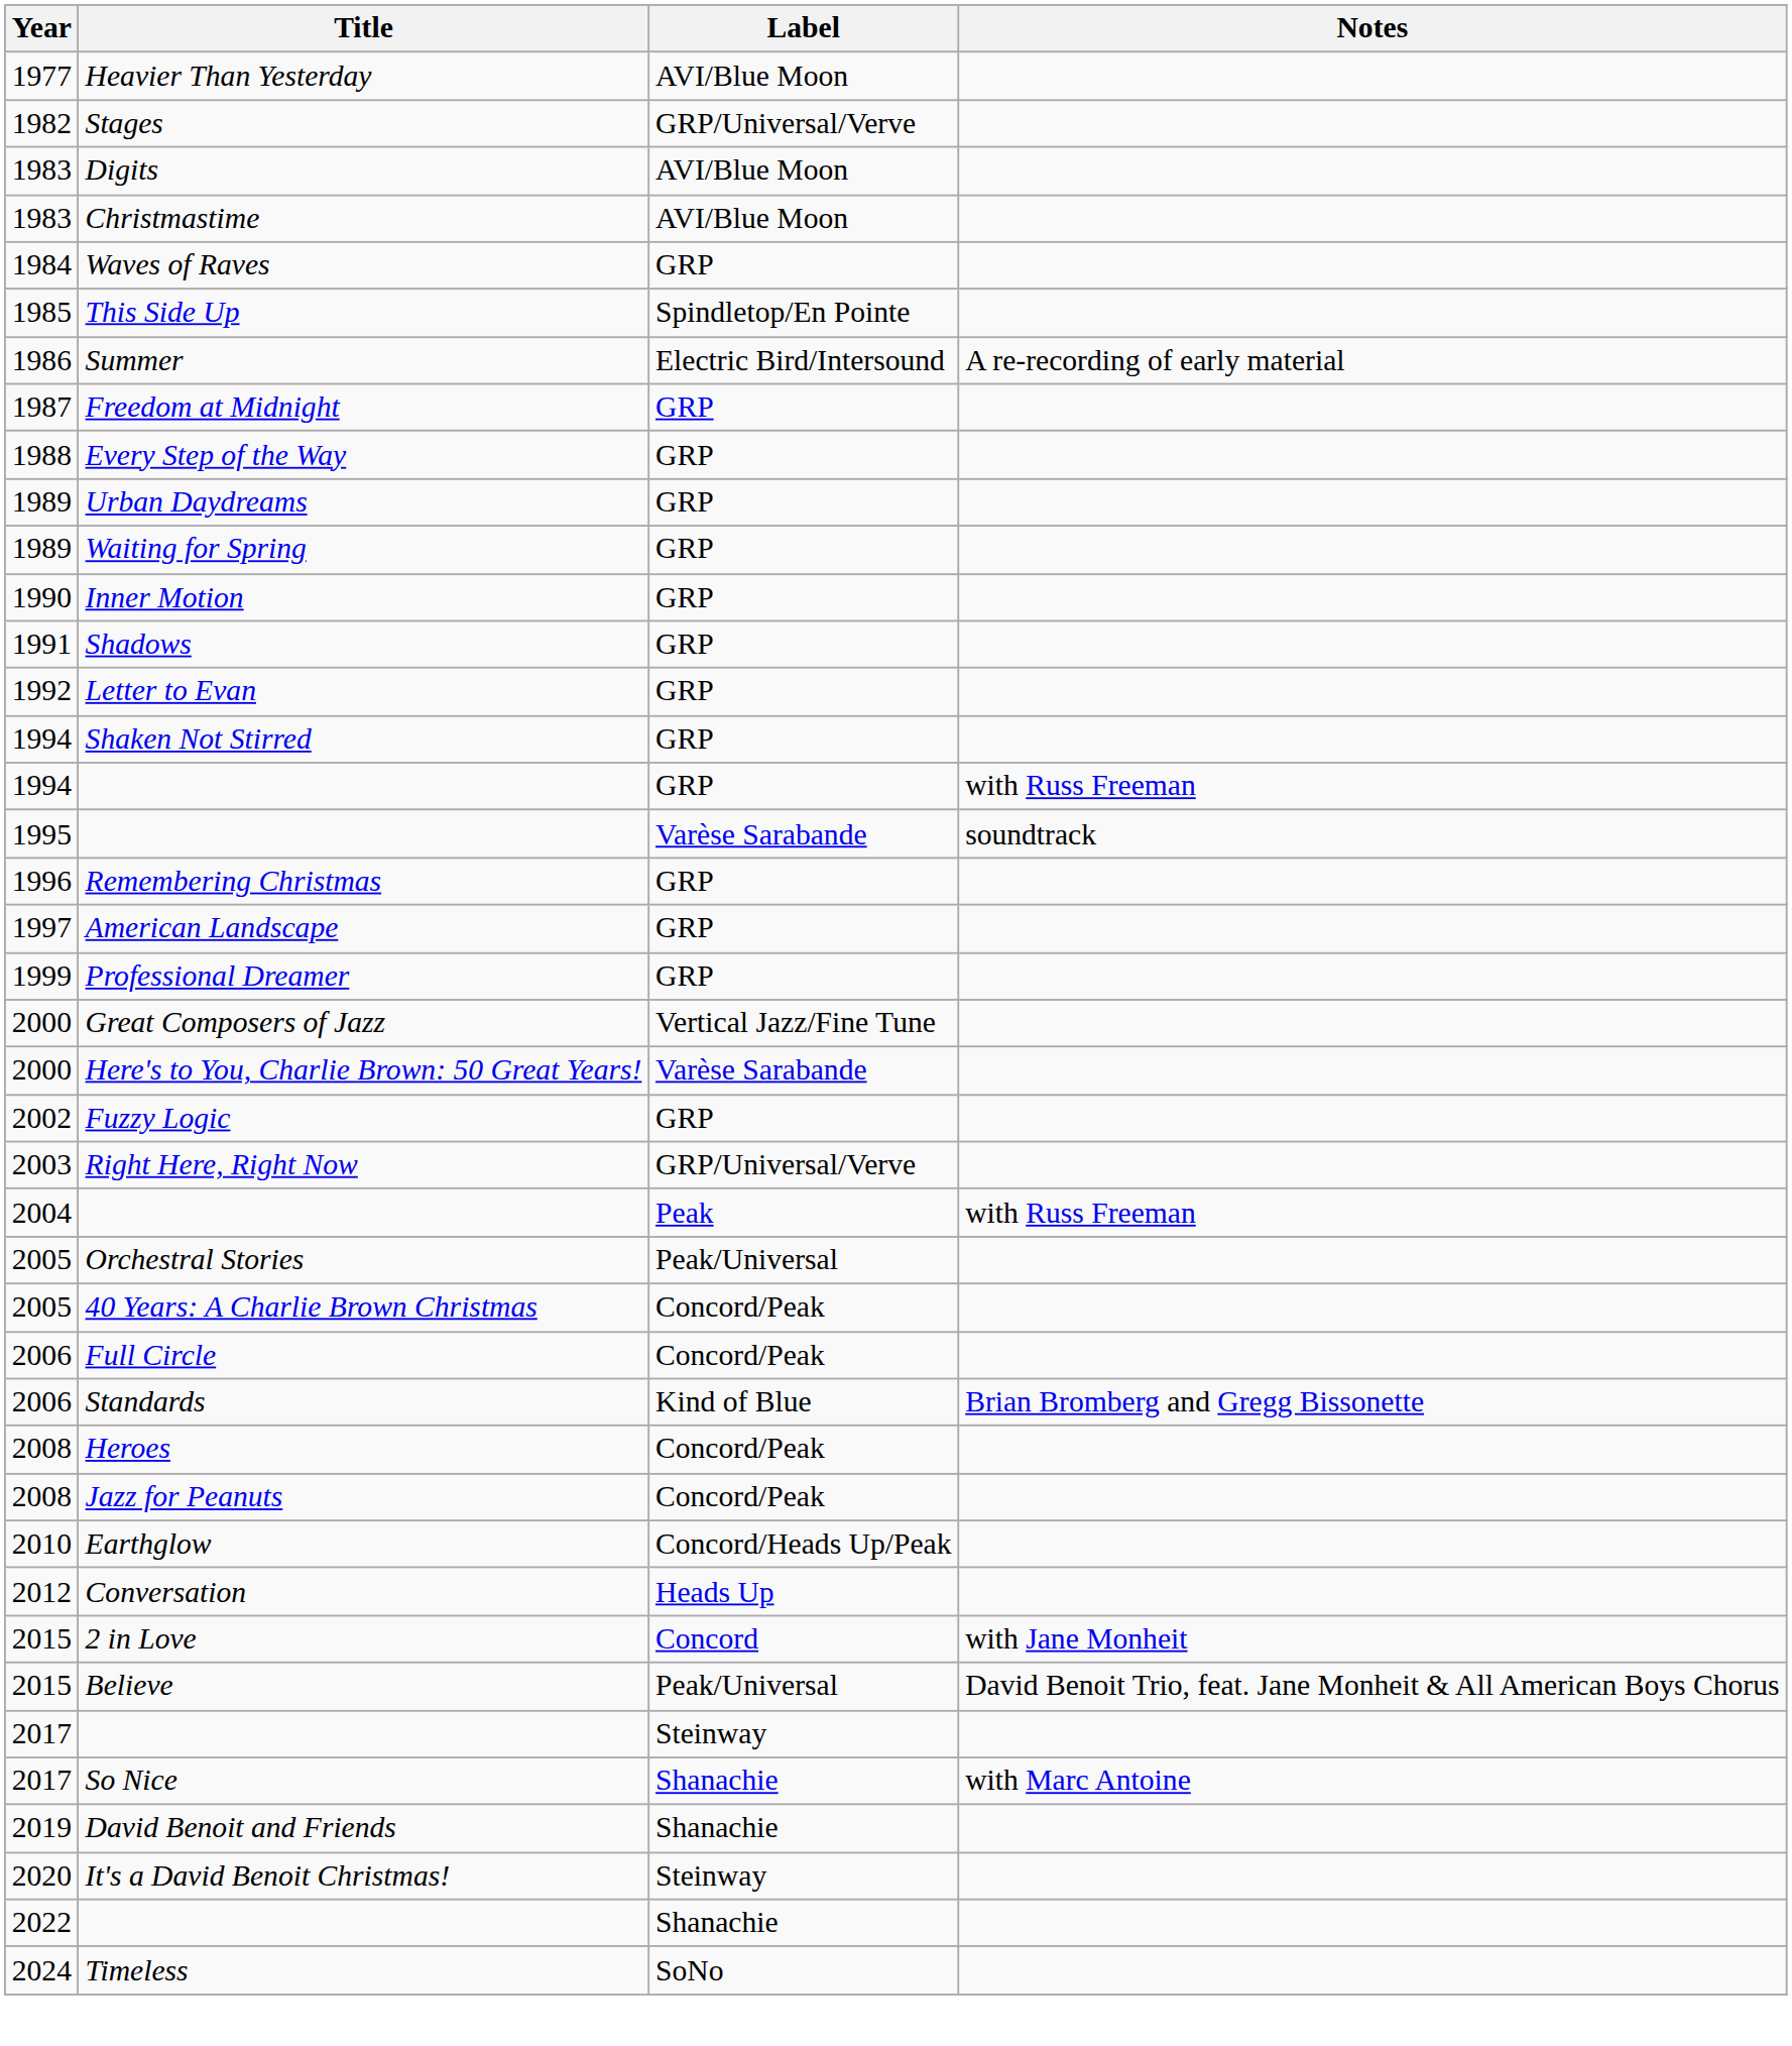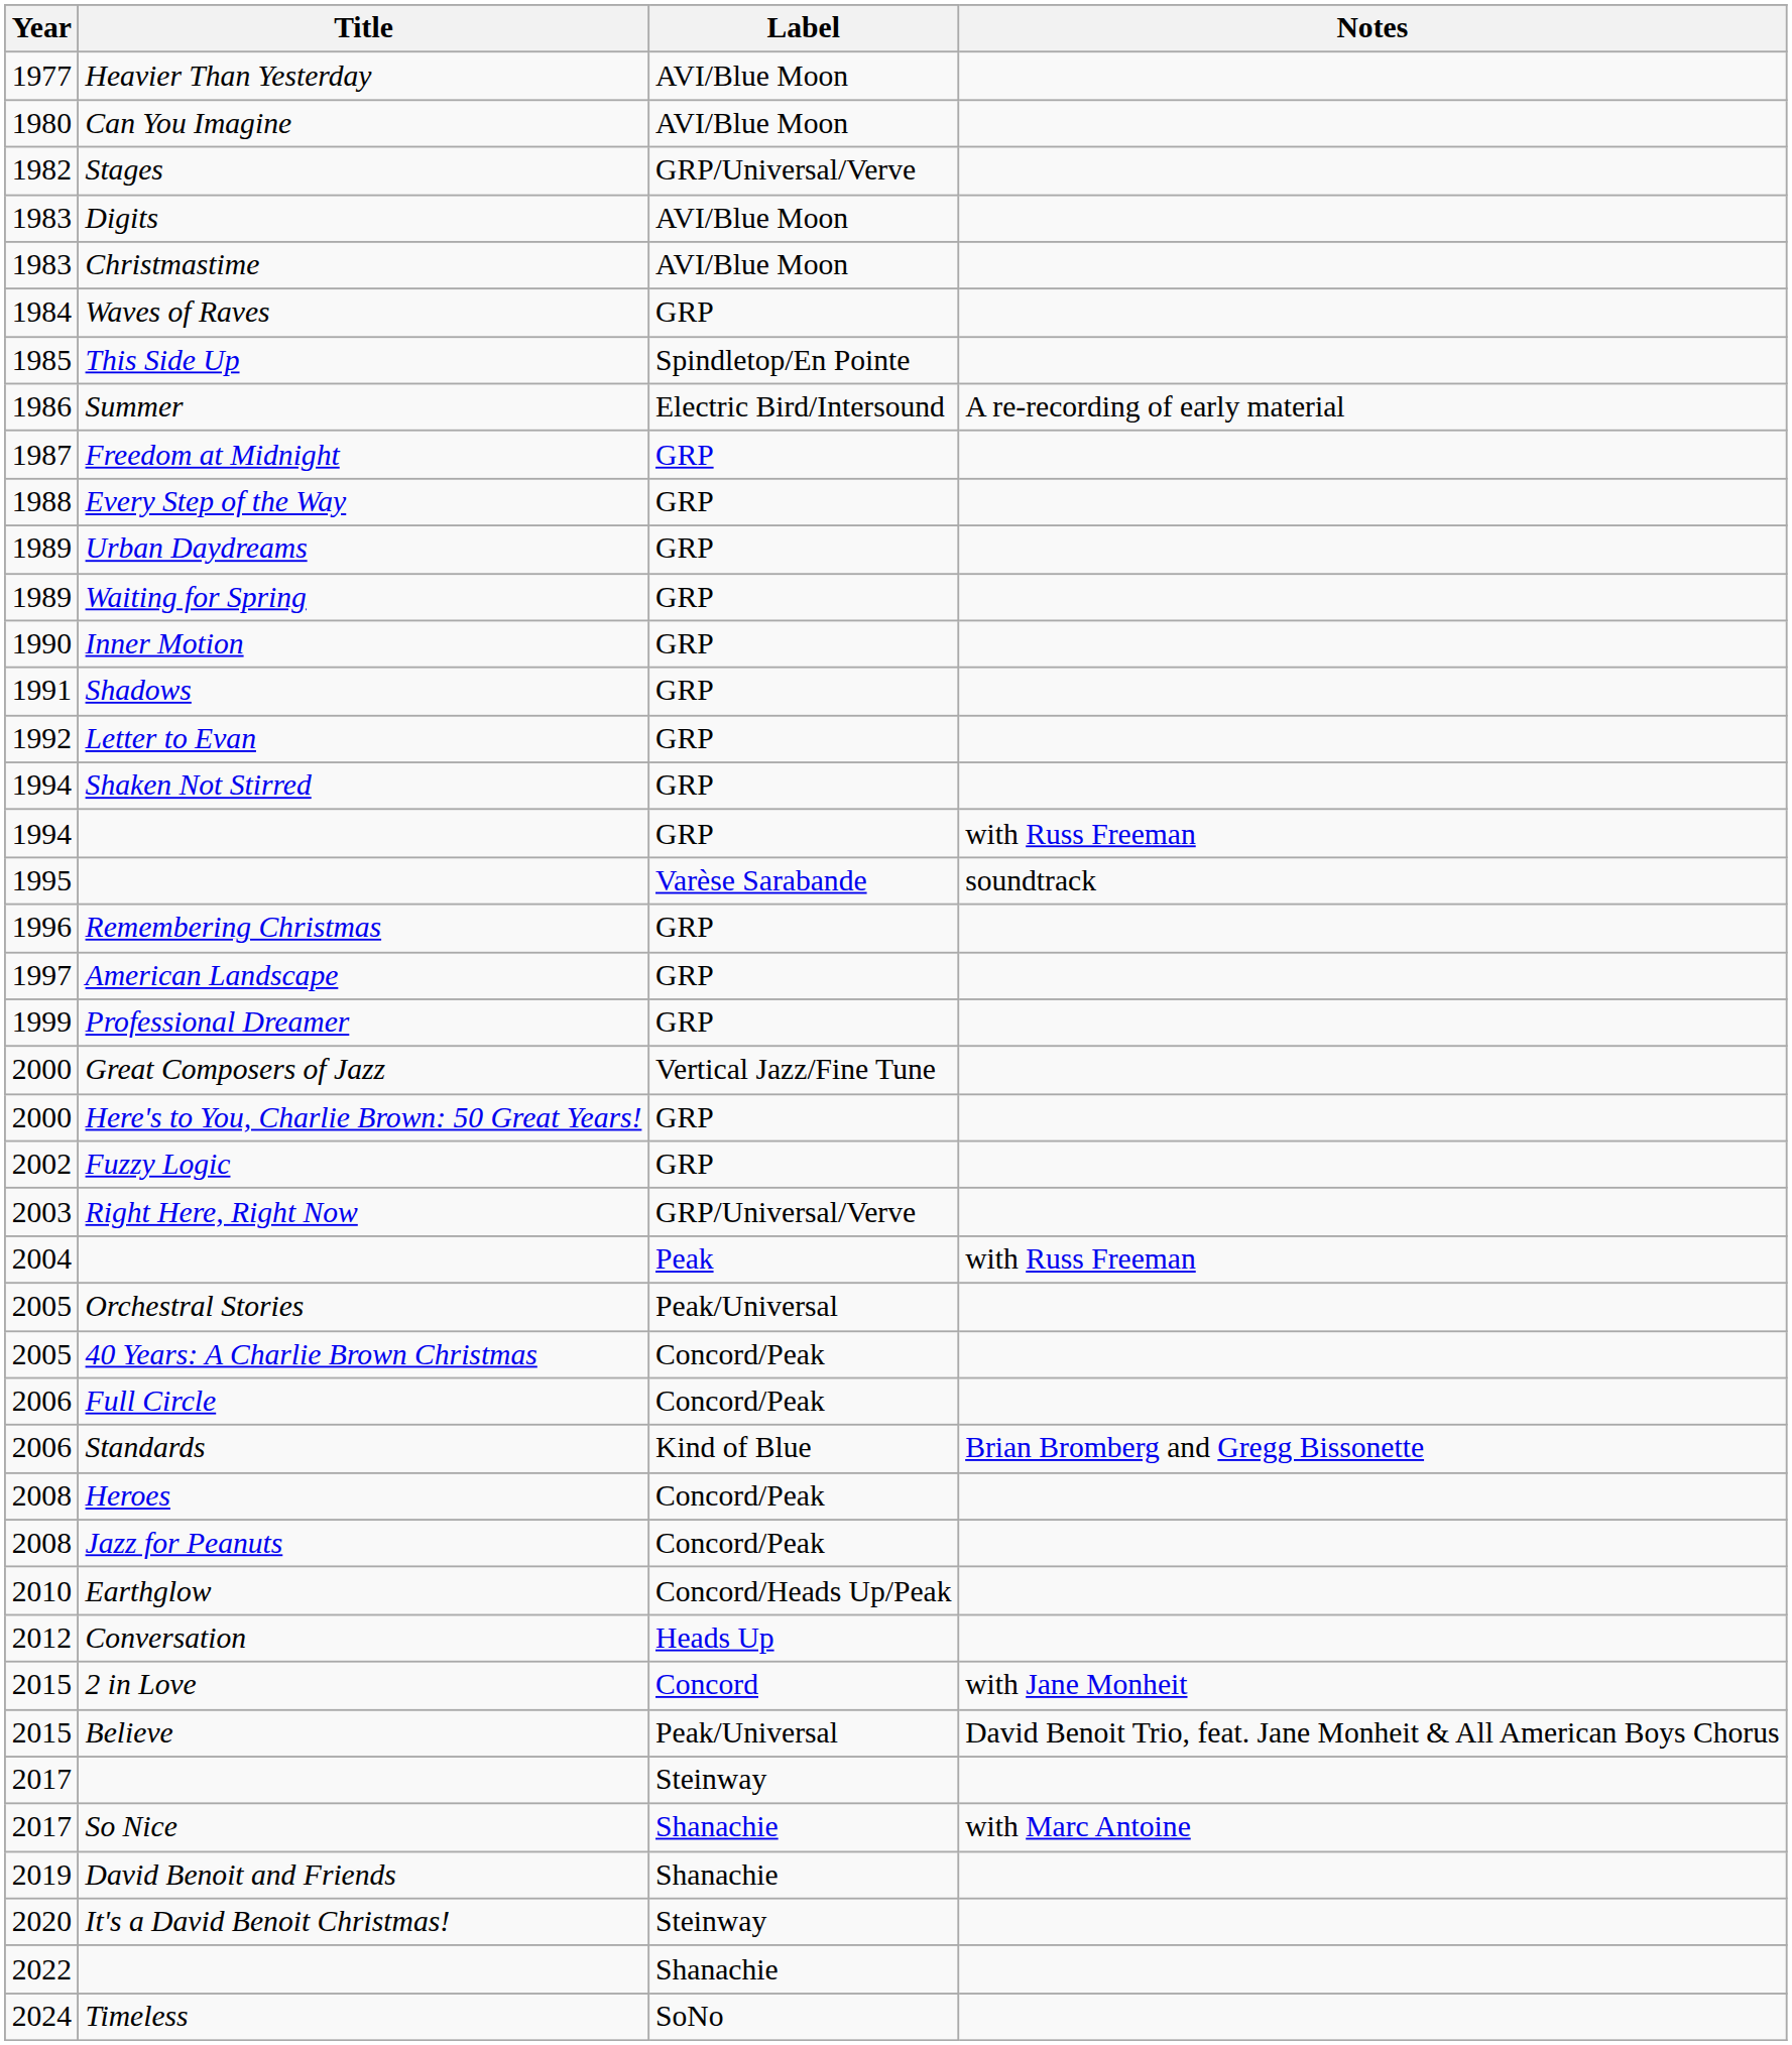 <table class="wikitable sortable">
 <tr>
 <th>Year</th>
 <th>Title</th>
 <th>Label</th>
 <th>Notes</th>
 </tr>
 <tr>
 <td>1977</td>
 <td><em>Heavier Than Yesterday</em></td>
+<td>AVI/Blue Moon</td>
+<td></td>
+</tr>
+<tr>
+<td>1980</td>
+<td><em>Can You Imagine</em></td>
 <td>AVI/Blue Moon</td>
 <td></td>
 </tr>
 <tr>
 <td>1982</td>
 <td><em>Stages</em></td>
 <td>GRP/Universal/Verve</td>
 <td></td>
 </tr>
 <tr>
 <td>1983</td>
 <td><em>Digits</em></td>
 <td>AVI/Blue Moon</td>
 <td></td>
 </tr>
 <tr>
 <td>1983</td>
 <td><em>Christmastime</em></td>
 <td>AVI/Blue Moon</td>
 <td></td>
 </tr>
 <tr>
 <td>1984</td>
 <td><em>Waves of Raves</em></td>
 <td>GRP</td>
 <td></td>
 </tr>
 <tr>
 <td>1985</td>
 <td><em><a href='#'>This Side Up</a></em></td>
 <td>Spindletop/En Pointe</td>
 <td></td>
 </tr>
 <tr>
 <td>1986</td>
 <td><em>Summer</em></td>
 <td>Electric Bird/Intersound</td>
 <td>A re-recording of early material</td>
 </tr>
 <tr>
 <td>1987</td>
 <td><em><a href='#'>Freedom at Midnight</a></em></td>
 <td><a href='#'>GRP</a></td>
 <td></td>
 </tr>
 <tr>
 <td>1988</td>
 <td><em><a href='#'>Every Step of the Way</a></em></td>
 <td>GRP</td>
 <td></td>
 </tr>
 <tr>
 <td>1989</td>
 <td><em><a href='#'>Urban Daydreams</a></em></td>
 <td>GRP</td>
 <td></td>
 </tr>
 <tr>
 <td>1989</td>
 <td><em><a href='#'>Waiting for Spring</a></em></td>
 <td>GRP</td>
 <td></td>
 </tr>
 <tr>
 <td>1990</td>
 <td><em><a href='#'>Inner Motion</a></em></td>
 <td>GRP</td>
 <td></td>
 </tr>
 <tr>
 <td>1991</td>
 <td><em><a href='#'>Shadows</a></em></td>
 <td>GRP</td>
 <td></td>
 </tr>
 <tr>
 <td>1992</td>
 <td><em><a href='#'>Letter to Evan</a></em></td>
 <td>GRP</td>
 <td></td>
 </tr>
 <tr>
 <td>1994</td>
 <td><em><a href='#'>Shaken Not Stirred</a></em></td>
 <td>GRP</td>
 <td></td>
 </tr>
 <tr>
 <td>1994</td>
 <td></td>
 <td>GRP</td>
 <td>with <a href='#'>Russ Freeman</a></td>
 </tr>
 <tr>
 <td>1995</td>
 <td></td>
 <td><a href='#'>Varèse Sarabande</a></td>
 <td>soundtrack</td>
 </tr>
 <tr>
 <td>1996</td>
 <td><em><a href='#'>Remembering Christmas</a></em></td>
 <td>GRP</td>
 <td></td>
 </tr>
 <tr>
 <td>1997</td>
 <td><em><a href='#'>American Landscape</a></em></td>
 <td>GRP</td>
 <td></td>
 </tr>
 <tr>
 <td>1999</td>
 <td><em><a href='#'>Professional Dreamer</a></em></td>
 <td>GRP</td>
 <td></td>
 </tr>
 <tr>
 <td>2000</td>
 <td><em>Great Composers of Jazz</em></td>
 <td>Vertical Jazz/Fine Tune</td>
 <td></td>
 </tr>
 <tr>
 <td>2000</td>
 <td><em><a href='#'>Here's to You, Charlie Brown: 50 Great Years!</a></em></td>
-<td><a href='#'>Varèse Sarabande</a></td>
+<td>GRP</td>
 <td></td>
 </tr>
 <tr>
 <td>2002</td>
 <td><em><a href='#'>Fuzzy Logic</a></em></td>
 <td>GRP</td>
 <td></td>
 </tr>
 <tr>
 <td>2003</td>
 <td><em><a href='#'>Right Here, Right Now</a></em></td>
 <td>GRP/Universal/Verve</td>
 <td></td>
 </tr>
 <tr>
 <td>2004</td>
 <td></td>
 <td><a href='#'>Peak</a></td>
 <td>with <a href='#'>Russ Freeman</a></td>
 </tr>
 <tr>
 <td>2005</td>
 <td><em>Orchestral Stories</em></td>
 <td>Peak/Universal</td>
 <td></td>
 </tr>
 <tr>
 <td>2005</td>
 <td><em><a href='#'>40 Years: A Charlie Brown Christmas</a></em></td>
 <td>Concord/Peak</td>
 <td></td>
 </tr>
 <tr>
 <td>2006</td>
 <td><em><a href='#'>Full Circle</a></em></td>
 <td>Concord/Peak</td>
 <td></td>
 </tr>
 <tr>
 <td>2006</td>
 <td><em>Standards</em></td>
 <td>Kind of Blue</td>
 <td><a href='#'>Brian Bromberg</a> and <a href='#'>Gregg Bissonette</a></td>
 </tr>
 <tr>
 <td>2008</td>
 <td><em><a href='#'>Heroes</a></em></td>
 <td>Concord/Peak</td>
 <td></td>
 </tr>
 <tr>
 <td>2008</td>
 <td><em><a href='#'>Jazz for Peanuts</a></em></td>
 <td>Concord/Peak</td>
 <td></td>
 </tr>
 <tr>
 <td>2010</td>
 <td><em>Earthglow</em></td>
 <td>Concord/Heads Up/Peak</td>
 <td></td>
 </tr>
 <tr>
 <td>2012</td>
 <td><em>Conversation</em></td>
 <td><a href='#'>Heads Up</a></td>
 <td></td>
 </tr>
 <tr>
 <td>2015</td>
 <td><em>2 in Love</em></td>
 <td><a href='#'>Concord</a></td>
 <td>with <a href='#'>Jane Monheit</a></td>
 </tr>
 <tr>
 <td>2015</td>
 <td><em>Believe</em></td>
 <td>Peak/Universal</td>
 <td>David Benoit Trio, feat. Jane Monheit & All American Boys Chorus</td>
 </tr>
 <tr>
 <td>2017</td>
 <td></td>
 <td>Steinway</td>
 <td></td>
 </tr>
 <tr>
 <td>2017</td>
 <td><em>So Nice</em></td>
 <td><a href='#'>Shanachie</a></td>
 <td>with <a href='#'>Marc Antoine</a></td>
 </tr>
 <tr>
 <td>2019</td>
 <td><em>David Benoit and Friends</em></td>
 <td>Shanachie</td>
 <td></td>
 </tr>
 <tr>
 <td>2020</td>
 <td><em>It's a David Benoit Christmas!</em></td>
 <td>Steinway</td>
 <td></td>
 </tr>
 <tr>
 <td>2022</td>
 <td></td>
 <td>Shanachie</td>
 <td></td>
 </tr>
 <tr>
 <td>2024</td>
 <td><em>Timeless</em></td>
 <td>SoNo</td>
 <td></td>
 </tr>
 </table>
